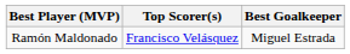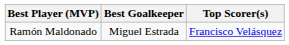 <table class="wikitable" style="margin:auto;">
 <tr>
 <th>Best Player (MVP)</th>
+<th>Best Goalkeeper</th>
 <th>Top Scorer(s)</th>
-<th>Best Goalkeeper</th>
 </tr>
 <tr>
 <td style="text-align:center;"> Ramón Maldonado</td>
+<td style="text-align:center;"> Miguel Estrada</td>
 <td style="text-align:center;"> <a href='#'>Francisco Velásquez</a></td>
-<td style="text-align:center;"> Miguel Estrada</td>
 </tr>
 </table>
